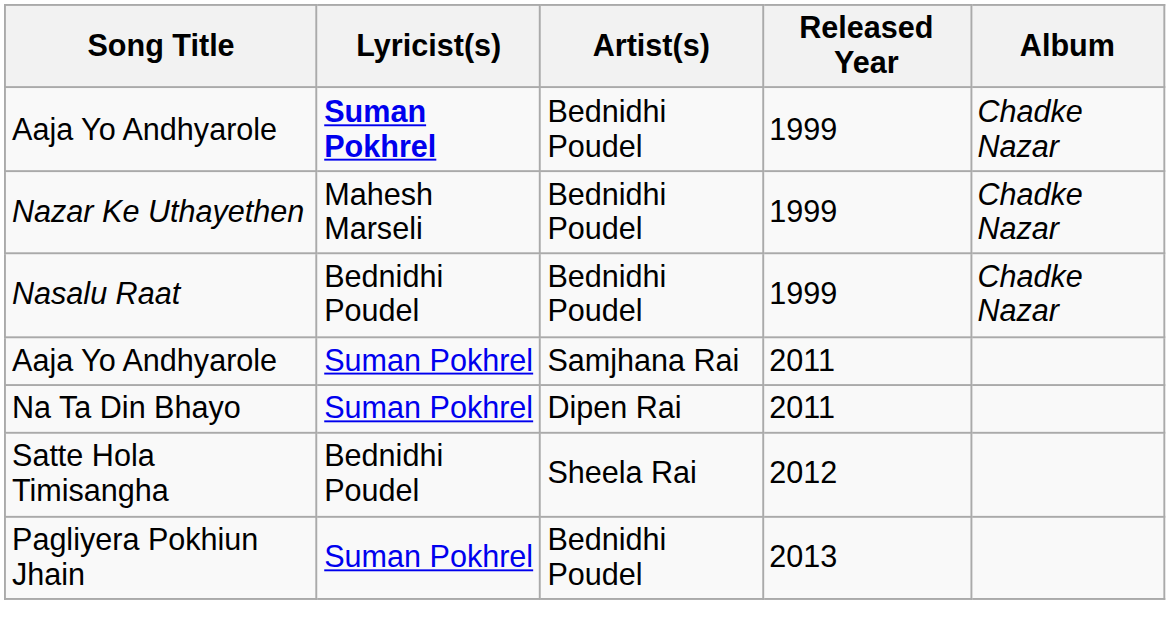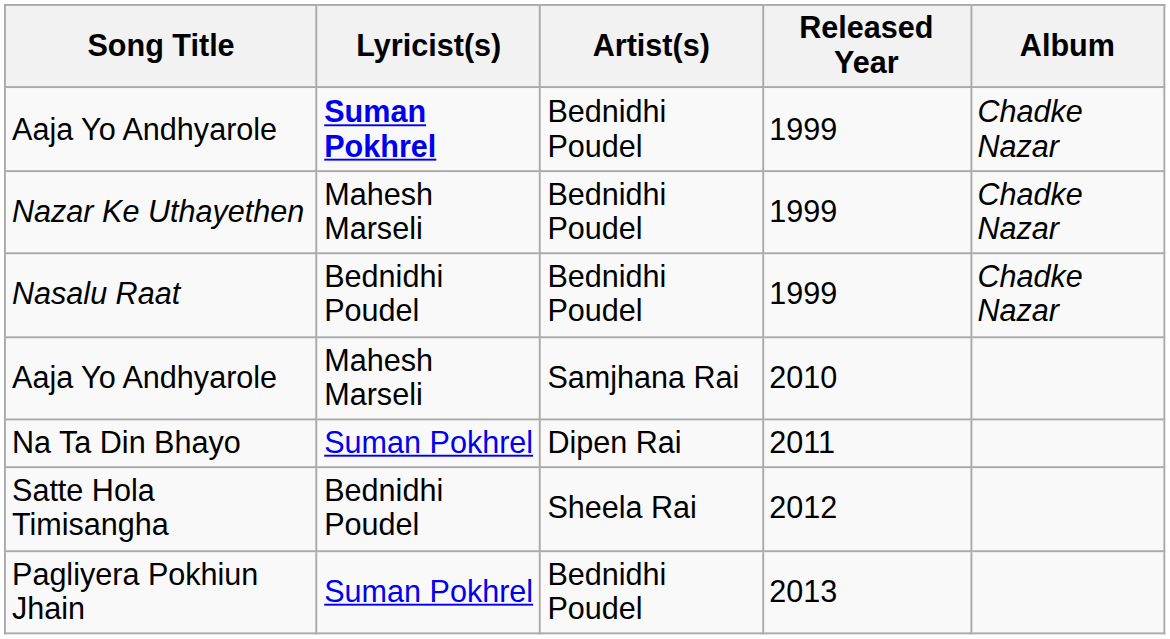 <table class="wikitable">
 <tr>
 <th>Song Title</th>
 <th>Lyricist(s)</th>
 <th>Artist(s)</th>
 <th>Released Year</th>
 <th>Album</th>
 </tr>
 <tr>
 <td>Aaja Yo Andhyarole</td>
 <td><strong><a href='#'>Suman Pokhrel</a></strong></td>
 <td>Bednidhi Poudel</td>
 <td>1999</td>
 <td><em>Chadke Nazar</em></td>
 </tr>
 <tr>
 <td><em>Nazar Ke Uthayethen</em></td>
 <td>Mahesh Marseli</td>
 <td>Bednidhi Poudel</td>
 <td>1999</td>
 <td><em>Chadke Nazar</em></td>
 </tr>
 <tr>
 <td><em>Nasalu Raat</em></td>
 <td>Bednidhi Poudel</td>
 <td>Bednidhi Poudel</td>
 <td>1999</td>
 <td><em>Chadke Nazar</em></td>
 </tr>
 <tr>
 <td>Aaja Yo Andhyarole</td>
-<td><a href='#'>Suman Pokhrel</a></td>
+<td>Mahesh Marseli</td>
 <td>Samjhana Rai</td>
-<td>2011</td>
+<td>2010</td>
 <td></td>
 </tr>
 <tr>
 <td>Na Ta Din Bhayo</td>
 <td><a href='#'>Suman Pokhrel</a></td>
 <td>Dipen Rai</td>
 <td>2011</td>
 <td></td>
 </tr>
 <tr>
 <td>Satte Hola Timisangha</td>
 <td>Bednidhi Poudel</td>
 <td>Sheela Rai</td>
 <td>2012</td>
 <td></td>
 </tr>
 <tr>
 <td>Pagliyera Pokhiun Jhain</td>
 <td><a href='#'>Suman Pokhrel</a></td>
 <td>Bednidhi Poudel</td>
 <td>2013</td>
 <td></td>
 </tr>
 </table>
